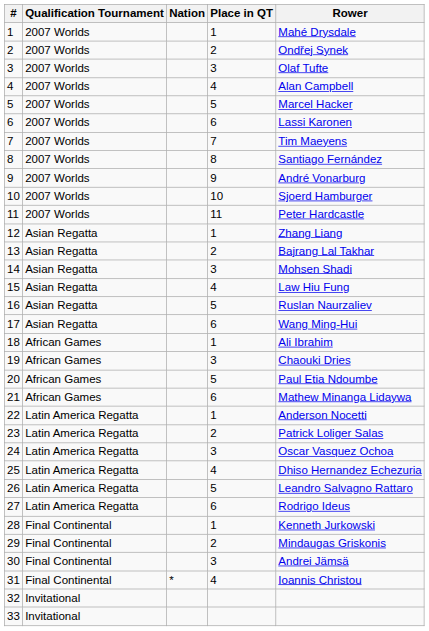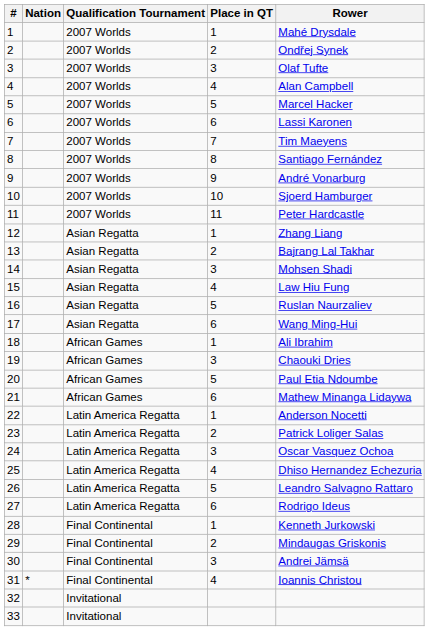 <table class="wikitable">
 <tr>
 <th>#</th>
+<th>Nation</th>
 <th>Qualification Tournament</th>
-<th>Nation</th>
 <th>Place in QT</th>
 <th>Rower</th>
 </tr>
 <tr>
 <td>1</td>
+<td></td>
 <td>2007 Worlds</td>
-<td></td>
 <td>1</td>
 <td><a href='#'>Mahé Drysdale</a></td>
 </tr>
 <tr>
 <td>2</td>
+<td></td>
 <td>2007 Worlds</td>
-<td></td>
 <td>2</td>
 <td><a href='#'>Ondřej Synek</a></td>
 </tr>
 <tr>
 <td>3</td>
+<td></td>
 <td>2007 Worlds</td>
-<td></td>
 <td>3</td>
 <td><a href='#'>Olaf Tufte</a></td>
 </tr>
 <tr>
 <td>4</td>
+<td></td>
 <td>2007 Worlds</td>
-<td></td>
 <td>4</td>
 <td><a href='#'>Alan Campbell</a></td>
 </tr>
 <tr>
 <td>5</td>
+<td></td>
 <td>2007 Worlds</td>
-<td></td>
 <td>5</td>
 <td><a href='#'>Marcel Hacker</a></td>
 </tr>
 <tr>
 <td>6</td>
+<td></td>
 <td>2007 Worlds</td>
-<td></td>
 <td>6</td>
 <td><a href='#'>Lassi Karonen</a></td>
 </tr>
 <tr>
 <td>7</td>
+<td></td>
 <td>2007 Worlds</td>
-<td></td>
 <td>7</td>
 <td><a href='#'>Tim Maeyens</a></td>
 </tr>
 <tr>
 <td>8</td>
+<td></td>
 <td>2007 Worlds</td>
-<td></td>
 <td>8</td>
 <td><a href='#'>Santiago Fernández</a></td>
 </tr>
 <tr>
 <td>9</td>
+<td></td>
 <td>2007 Worlds</td>
-<td></td>
 <td>9</td>
 <td><a href='#'>André Vonarburg</a></td>
 </tr>
 <tr>
 <td>10</td>
+<td></td>
 <td>2007 Worlds</td>
-<td></td>
 <td>10</td>
 <td><a href='#'>Sjoerd Hamburger</a></td>
 </tr>
 <tr>
 <td>11</td>
+<td></td>
 <td>2007 Worlds</td>
-<td></td>
 <td>11</td>
 <td><a href='#'>Peter Hardcastle</a></td>
 </tr>
 <tr>
 <td>12</td>
+<td></td>
 <td>Asian Regatta</td>
-<td></td>
 <td>1</td>
 <td><a href='#'>Zhang Liang</a></td>
 </tr>
 <tr>
 <td>13</td>
+<td></td>
 <td>Asian Regatta</td>
-<td></td>
 <td>2</td>
 <td><a href='#'>Bajrang Lal Takhar</a></td>
 </tr>
 <tr>
 <td>14</td>
+<td></td>
 <td>Asian Regatta</td>
-<td></td>
 <td>3</td>
 <td><a href='#'>Mohsen Shadi</a></td>
 </tr>
 <tr>
 <td>15</td>
+<td></td>
 <td>Asian Regatta</td>
-<td></td>
 <td>4</td>
 <td><a href='#'>Law Hiu Fung</a></td>
 </tr>
 <tr>
 <td>16</td>
+<td></td>
 <td>Asian Regatta</td>
-<td></td>
 <td>5</td>
 <td><a href='#'>Ruslan Naurzaliev</a></td>
 </tr>
 <tr>
 <td>17</td>
+<td></td>
 <td>Asian Regatta</td>
-<td></td>
 <td>6</td>
 <td><a href='#'>Wang Ming-Hui</a></td>
 </tr>
 <tr>
 <td>18</td>
+<td></td>
 <td>African Games</td>
-<td></td>
 <td>1</td>
 <td><a href='#'>Ali Ibrahim</a></td>
 </tr>
 <tr>
 <td>19</td>
+<td></td>
 <td>African Games</td>
-<td></td>
 <td>3</td>
 <td><a href='#'>Chaouki Dries</a></td>
 </tr>
 <tr>
 <td>20</td>
+<td></td>
 <td>African Games</td>
-<td></td>
 <td>5</td>
 <td><a href='#'>Paul Etia Ndoumbe</a></td>
 </tr>
 <tr>
 <td>21</td>
+<td></td>
 <td>African Games</td>
-<td></td>
 <td>6</td>
 <td><a href='#'>Mathew Minanga Lidaywa</a></td>
 </tr>
 <tr>
 <td>22</td>
+<td></td>
 <td>Latin America Regatta</td>
-<td></td>
 <td>1</td>
 <td><a href='#'>Anderson Nocetti</a></td>
 </tr>
 <tr>
 <td>23</td>
+<td></td>
 <td>Latin America Regatta</td>
-<td></td>
 <td>2</td>
 <td><a href='#'>Patrick Loliger Salas</a></td>
 </tr>
 <tr>
 <td>24</td>
+<td></td>
 <td>Latin America Regatta</td>
-<td></td>
 <td>3</td>
 <td><a href='#'>Oscar Vasquez Ochoa</a></td>
 </tr>
 <tr>
 <td>25</td>
+<td></td>
 <td>Latin America Regatta</td>
-<td></td>
 <td>4</td>
 <td><a href='#'>Dhiso Hernandez Echezuria</a></td>
 </tr>
 <tr>
 <td>26</td>
+<td></td>
 <td>Latin America Regatta</td>
-<td></td>
 <td>5</td>
 <td><a href='#'>Leandro Salvagno Rattaro</a></td>
 </tr>
 <tr>
 <td>27</td>
+<td></td>
 <td>Latin America Regatta</td>
-<td></td>
 <td>6</td>
 <td><a href='#'>Rodrigo Ideus</a></td>
 </tr>
 <tr>
 <td>28</td>
+<td></td>
 <td>Final Continental</td>
-<td></td>
 <td>1</td>
 <td><a href='#'>Kenneth Jurkowski</a></td>
 </tr>
 <tr>
 <td>29</td>
+<td></td>
 <td>Final Continental</td>
-<td></td>
 <td>2</td>
 <td><a href='#'>Mindaugas Griskonis</a></td>
 </tr>
 <tr>
 <td>30</td>
+<td></td>
 <td>Final Continental</td>
-<td></td>
 <td>3</td>
 <td><a href='#'>Andrei Jämsä</a></td>
 </tr>
 <tr>
 <td>31</td>
+<td>*</td>
 <td>Final Continental</td>
-<td>*</td>
 <td>4</td>
 <td><a href='#'>Ioannis Christou</a></td>
 </tr>
 <tr>
 <td>32</td>
+<td></td>
 <td>Invitational</td>
-<td></td>
 <td></td>
 <td></td>
 </tr>
 <tr>
 <td>33</td>
+<td></td>
 <td>Invitational</td>
-<td></td>
 <td></td>
 <td></td>
 </tr>
 </table>
